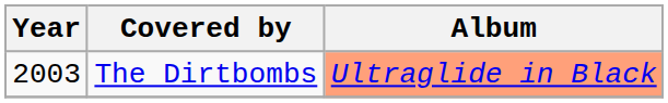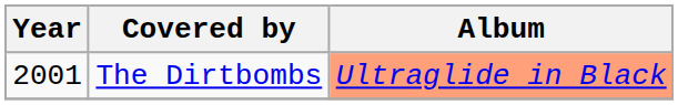 <table class="wikitable">
 <tr>
 <th>Year</th>
 <th>Covered by</th>
 <th>Album</th>
 </tr>
 <tr>
-<td>2003</td>
+<td>2001</td>
 <td><a href='#'>The Dirtbombs</a></td>
 <td style="background: lightsalmon;"><em><a href='#'>Ultraglide in Black</a></em></td>
 </tr>
 <tr>
 </tr>
 </table>
